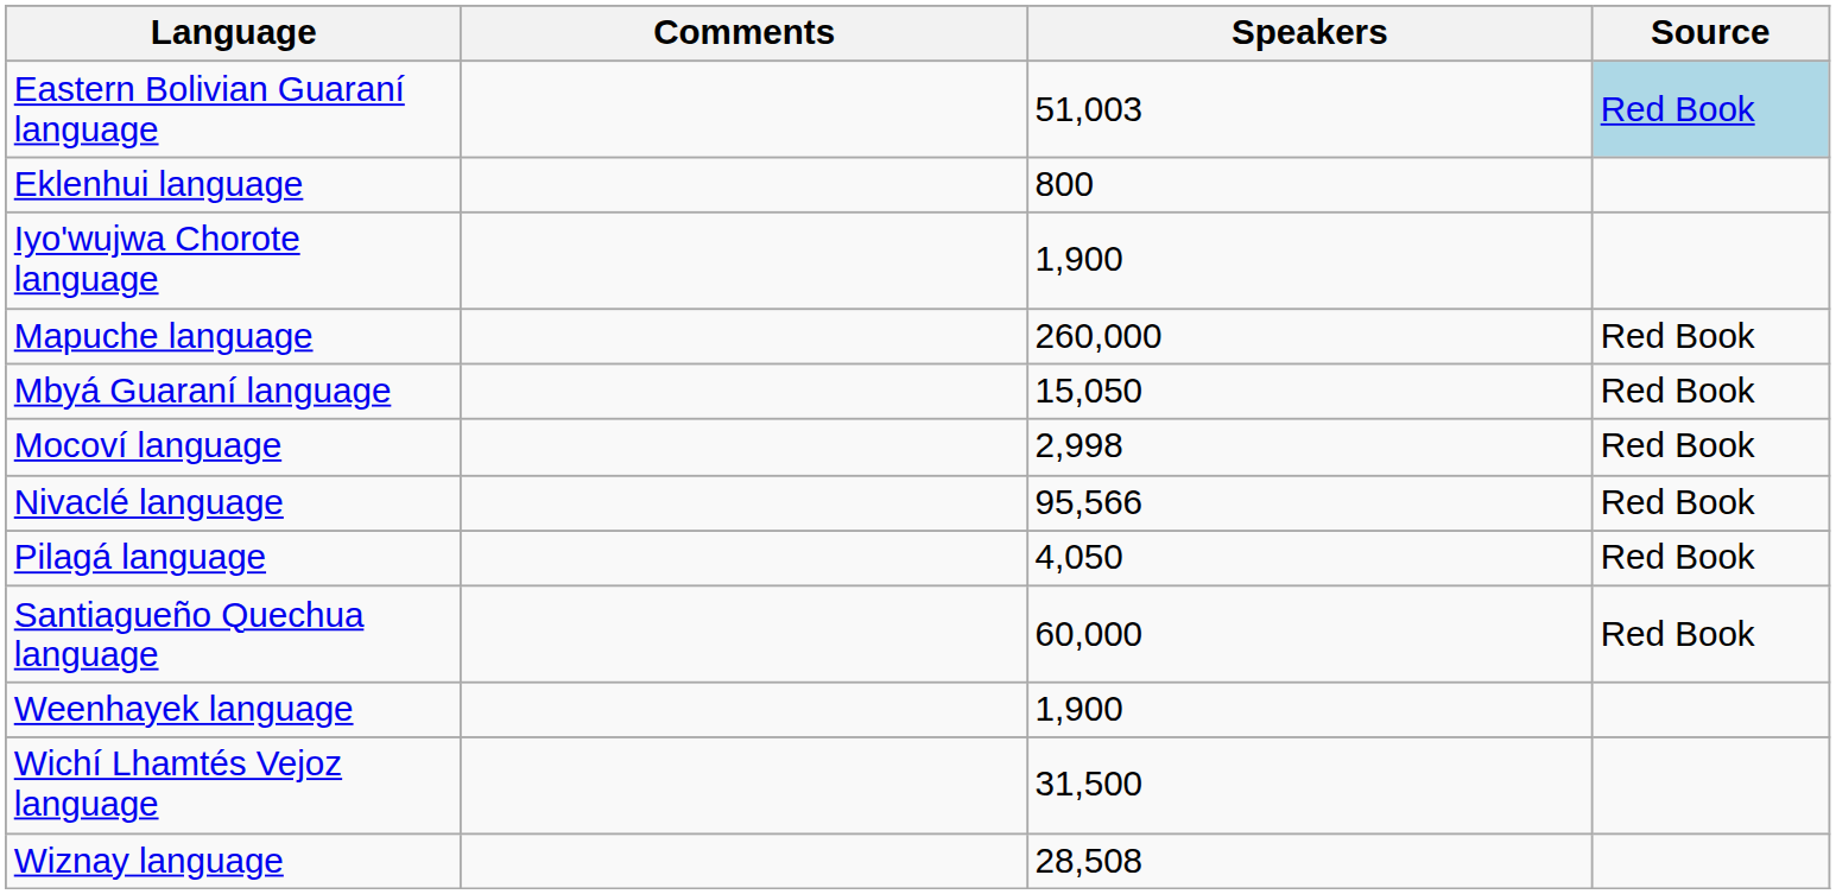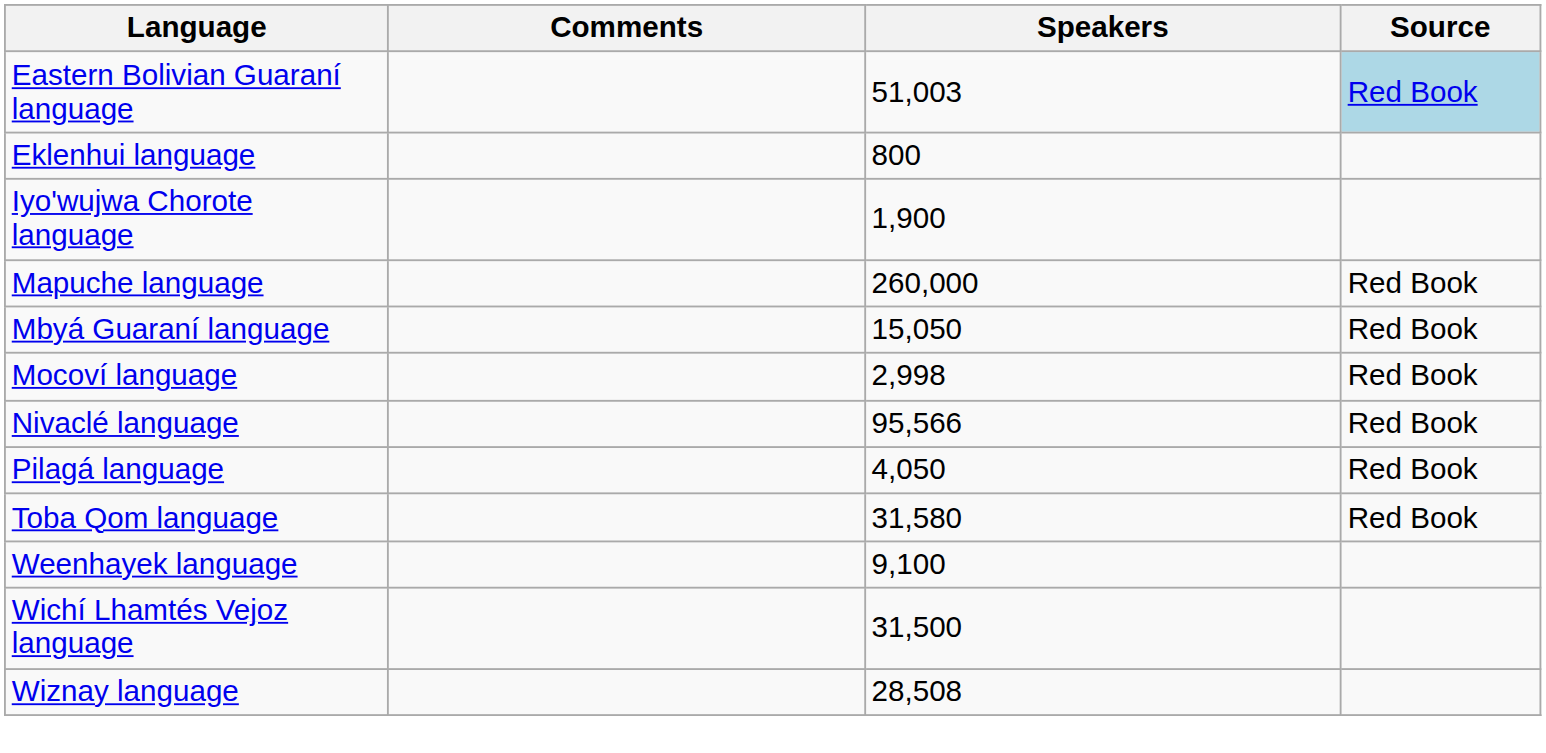 <table class="wikitable">
 <tr>
 <th width=200pt>Language</th>
 <th width=250pt>Comments</th>
 <th width=250pt>Speakers</th>
 <th width=100pt>Source</th>
 </tr>
 <tr>
 <td><a href='#'>Eastern Bolivian Guaraní language</a></td>
 <td></td>
 <td>51,003</td>
 <td style="background: lightblue;"><a href='#'>Red Book</a></td>
 </tr>
 <tr>
 <td><a href='#'>Eklenhui language</a></td>
 <td></td>
 <td>800</td>
 <td></td>
 </tr>
 <tr>
 <td><a href='#'>Iyo'wujwa Chorote language</a></td>
 <td></td>
 <td>1,900</td>
 <td></td>
 </tr>
 <tr>
 <td><a href='#'>Mapuche language</a></td>
 <td></td>
 <td>260,000</td>
 <td>Red Book</td>
 </tr>
 <tr>
 <td><a href='#'>Mbyá Guaraní language</a></td>
 <td></td>
 <td>15,050</td>
 <td>Red Book</td>
 </tr>
 <tr>
 <td><a href='#'>Mocoví language</a></td>
 <td></td>
 <td>2,998</td>
 <td>Red Book</td>
 </tr>
 <tr>
 <td><a href='#'>Nivaclé language</a></td>
 <td></td>
 <td>95,566</td>
 <td>Red Book</td>
 </tr>
 <tr>
 <td><a href='#'>Pilagá language</a></td>
 <td></td>
 <td>4,050</td>
 <td>Red Book</td>
 </tr>
 <tr>
-<td><a href='#'>Santiagueño Quechua language</a></td>
+<td><a href='#'>Toba Qom language</a></td>
 <td></td>
-<td>60,000</td>
+<td>31,580</td>
 <td>Red Book</td>
 </tr>
 <tr>
 <td><a href='#'>Weenhayek language</a></td>
 <td></td>
-<td>1,900</td>
+<td>9,100</td>
 <td></td>
 </tr>
 <tr>
 <td><a href='#'>Wichí Lhamtés Vejoz language</a></td>
 <td></td>
 <td>31,500</td>
 </tr>
 <tr>
 <td><a href='#'>Wiznay language</a></td>
 <td></td>
 <td>28,508</td>
 <td></td>
 </tr>
 <tr>
 </tr>
 </table>
